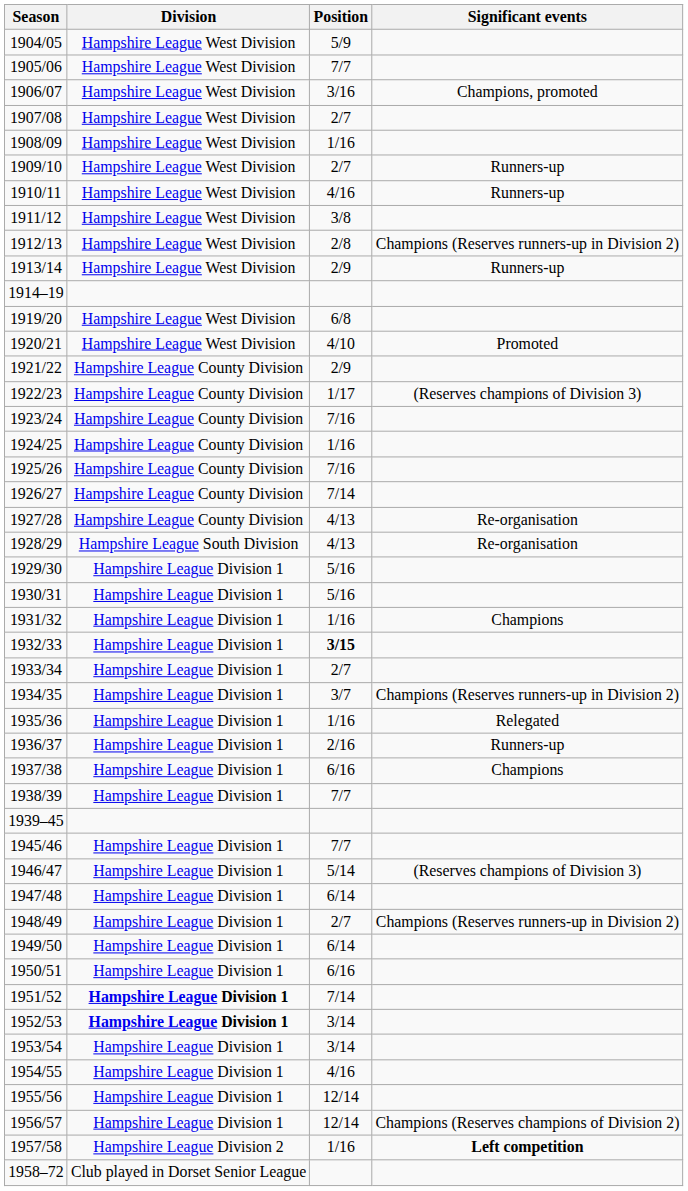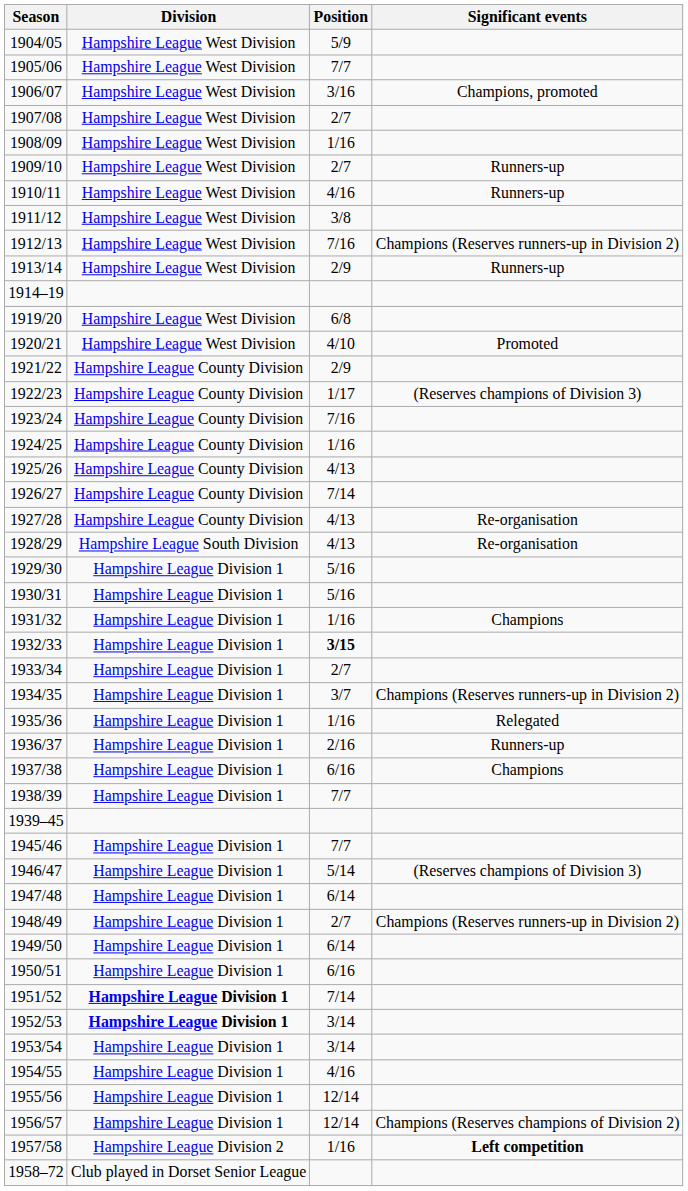 <table class="wikitable collapsible collapsed" style=text-align:center>
 <tr>
 <th>Season</th>
 <th>Division</th>
 <th>Position</th>
 <th>Significant events</th>
 </tr>
 <tr>
 <td>1904/05</td>
 <td><a href='#'>Hampshire League</a> West Division</td>
 <td>5/9</td>
 <td></td>
 </tr>
 <tr>
 <td>1905/06</td>
 <td><a href='#'>Hampshire League</a> West Division</td>
 <td>7/7</td>
 <td></td>
 </tr>
 <tr>
 <td>1906/07</td>
 <td><a href='#'>Hampshire League</a> West Division</td>
 <td>3/16</td>
 <td>Champions, promoted</td>
 </tr>
 <tr>
 <td>1907/08</td>
 <td><a href='#'>Hampshire League</a> West Division</td>
 <td>2/7</td>
 <td></td>
 </tr>
 <tr>
 <td>1908/09</td>
 <td><a href='#'>Hampshire League</a> West Division</td>
 <td>1/16</td>
 <td></td>
 </tr>
 <tr>
 <td>1909/10</td>
 <td><a href='#'>Hampshire League</a> West Division</td>
 <td>2/7</td>
 <td>Runners-up</td>
 </tr>
 <tr>
 <td>1910/11</td>
 <td><a href='#'>Hampshire League</a> West Division</td>
 <td>4/16</td>
 <td>Runners-up</td>
 </tr>
 <tr>
 <td>1911/12</td>
 <td><a href='#'>Hampshire League</a> West Division</td>
 <td>3/8</td>
 <td></td>
 </tr>
 <tr>
 <td>1912/13</td>
 <td><a href='#'>Hampshire League</a> West Division</td>
-<td>2/8</td>
+<td>7/16</td>
 <td>Champions (Reserves runners-up in Division 2)</td>
 </tr>
 <tr>
 <td>1913/14</td>
 <td><a href='#'>Hampshire League</a> West Division</td>
 <td>2/9</td>
 <td>Runners-up</td>
 </tr>
 <tr>
 <td>1914–19</td>
 <td></td>
 <td></td>
 <td></td>
 </tr>
 <tr>
 <td>1919/20</td>
 <td><a href='#'>Hampshire League</a> West Division</td>
 <td>6/8</td>
 <td></td>
 </tr>
 <tr>
 <td>1920/21</td>
 <td><a href='#'>Hampshire League</a> West Division</td>
 <td>4/10</td>
 <td>Promoted</td>
 </tr>
 <tr>
 <td>1921/22</td>
 <td><a href='#'>Hampshire League</a> County Division</td>
 <td>2/9</td>
 <td></td>
 </tr>
 <tr>
 <td>1922/23</td>
 <td><a href='#'>Hampshire League</a> County Division</td>
 <td>1/17</td>
 <td>(Reserves champions of Division 3)</td>
 </tr>
 <tr>
 <td>1923/24</td>
 <td><a href='#'>Hampshire League</a> County Division</td>
 <td>7/16</td>
 <td></td>
 </tr>
 <tr>
 <td>1924/25</td>
 <td><a href='#'>Hampshire League</a> County Division</td>
 <td>1/16</td>
 <td></td>
 </tr>
 <tr>
 <td>1925/26</td>
 <td><a href='#'>Hampshire League</a> County Division</td>
-<td>7/16</td>
+<td>4/13</td>
 <td></td>
 </tr>
 <tr>
 <td>1926/27</td>
 <td><a href='#'>Hampshire League</a> County Division</td>
 <td>7/14</td>
 <td></td>
 </tr>
 <tr>
 <td>1927/28</td>
 <td><a href='#'>Hampshire League</a> County Division</td>
 <td>4/13</td>
 <td>Re-organisation</td>
 </tr>
 <tr>
 <td>1928/29</td>
 <td><a href='#'>Hampshire League</a> South Division</td>
 <td>4/13</td>
 <td>Re-organisation</td>
 </tr>
 <tr>
 <td>1929/30</td>
 <td><a href='#'>Hampshire League</a> Division 1</td>
 <td>5/16</td>
 <td></td>
 </tr>
 <tr>
 <td>1930/31</td>
 <td><a href='#'>Hampshire League</a> Division 1</td>
 <td>5/16</td>
 <td></td>
 </tr>
 <tr>
 <td>1931/32</td>
 <td><a href='#'>Hampshire League</a> Division 1</td>
 <td>1/16</td>
 <td>Champions</td>
 </tr>
 <tr>
 <td>1932/33</td>
 <td><a href='#'>Hampshire League</a> Division 1</td>
 <td><strong>3/15</strong></td>
 <td></td>
 </tr>
 <tr>
 <td>1933/34</td>
 <td><a href='#'>Hampshire League</a> Division 1</td>
 <td>2/7</td>
 <td></td>
 </tr>
 <tr>
 <td>1934/35</td>
 <td><a href='#'>Hampshire League</a> Division 1</td>
 <td>3/7</td>
 <td>Champions (Reserves runners-up in Division 2)</td>
 </tr>
 <tr>
 <td>1935/36</td>
 <td><a href='#'>Hampshire League</a> Division 1</td>
 <td>1/16</td>
 <td>Relegated</td>
 </tr>
 <tr>
 <td>1936/37</td>
 <td><a href='#'>Hampshire League</a> Division 1</td>
 <td>2/16</td>
 <td>Runners-up</td>
 </tr>
 <tr>
 <td>1937/38</td>
 <td><a href='#'>Hampshire League</a> Division 1</td>
 <td>6/16</td>
 <td>Champions</td>
 </tr>
 <tr>
 <td>1938/39</td>
 <td><a href='#'>Hampshire League</a> Division 1</td>
 <td>7/7</td>
 <td></td>
 </tr>
 <tr>
 <td>1939–45</td>
 <td></td>
 <td></td>
 <td></td>
 </tr>
 <tr>
 <td>1945/46</td>
 <td><a href='#'>Hampshire League</a> Division 1</td>
 <td>7/7</td>
 <td></td>
 </tr>
 <tr>
 <td>1946/47</td>
 <td><a href='#'>Hampshire League</a> Division 1</td>
 <td>5/14</td>
 <td>(Reserves champions of Division 3)</td>
 </tr>
 <tr>
 <td>1947/48</td>
 <td><a href='#'>Hampshire League</a> Division 1</td>
 <td>6/14</td>
 <td></td>
 </tr>
 <tr>
 <td>1948/49</td>
 <td><a href='#'>Hampshire League</a> Division 1</td>
 <td>2/7</td>
 <td>Champions (Reserves runners-up in Division 2)</td>
 </tr>
 <tr>
 <td>1949/50</td>
 <td><a href='#'>Hampshire League</a> Division 1</td>
 <td>6/14</td>
 <td></td>
 </tr>
 <tr>
 <td>1950/51</td>
 <td><a href='#'>Hampshire League</a> Division 1</td>
 <td>6/16</td>
 <td></td>
 </tr>
 <tr>
 <td>1951/52</td>
 <td><strong><a href='#'>Hampshire League</a> Division 1</strong></td>
 <td>7/14</td>
 <td></td>
 </tr>
 <tr>
 <td>1952/53</td>
 <td><strong><a href='#'>Hampshire League</a> Division 1</strong></td>
 <td>3/14</td>
 <td></td>
 </tr>
 <tr>
 <td>1953/54</td>
 <td><a href='#'>Hampshire League</a> Division 1</td>
 <td>3/14</td>
 <td></td>
 </tr>
 <tr>
 <td>1954/55</td>
 <td><a href='#'>Hampshire League</a> Division 1</td>
 <td>4/16</td>
 <td></td>
 </tr>
 <tr>
 <td>1955/56</td>
 <td><a href='#'>Hampshire League</a> Division 1</td>
 <td>12/14</td>
 <td></td>
 </tr>
 <tr>
 <td>1956/57</td>
 <td><a href='#'>Hampshire League</a> Division 1</td>
 <td>12/14</td>
 <td>Champions (Reserves champions of Division 2)</td>
 </tr>
 <tr>
 <td>1957/58</td>
 <td><a href='#'>Hampshire League</a> Division 2</td>
 <td>1/16</td>
 <td><strong>Left competition</strong></td>
 </tr>
 <tr>
 <td>1958–72</td>
 <td>Club played in Dorset Senior League</td>
 <td></td>
 <td></td>
 </tr>
 </table>
